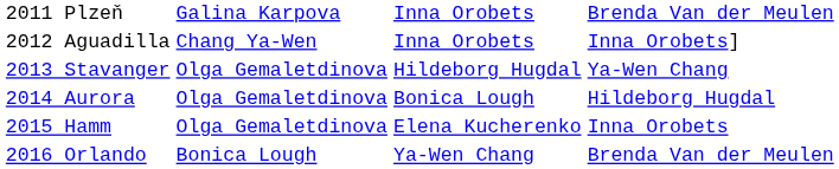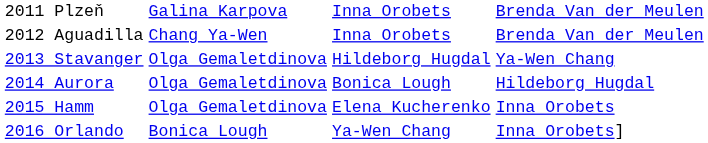 <table>
 <tr>
 <td>2011 Plzeň</td>
 <td> <a href='#'>Galina Karpova</a></td>
 <td> <a href='#'>Inna Orobets</a></td>
 <td> <a href='#'>Brenda Van der Meulen</a></td>
 </tr>
 <tr>
 <td>2012 Aguadilla</td>
 <td> <a href='#'>Chang Ya-Wen</a></td>
 <td> <a href='#'>Inna Orobets</a></td>
-<td> <a href='#'>Inna Orobets</a>]</td>
+<td> <a href='#'>Brenda Van der Meulen</a></td>
 </tr>
 <tr>
 <td><a href='#'>2013 Stavanger</a></td>
 <td> <a href='#'>Olga Gemaletdinova</a></td>
 <td> <a href='#'>Hildeborg Hugdal</a></td>
 <td> <a href='#'>Ya-Wen Chang</a></td>
 </tr>
 <tr>
 <td><a href='#'>2014 Aurora</a></td>
 <td> <a href='#'>Olga Gemaletdinova</a></td>
 <td> <a href='#'>Bonica Lough</a></td>
 <td> <a href='#'>Hildeborg Hugdal</a></td>
 </tr>
 <tr>
 <td><a href='#'>2015 Hamm</a></td>
 <td> <a href='#'>Olga Gemaletdinova</a></td>
 <td> <a href='#'>Elena Kucherenko</a></td>
 <td> <a href='#'>Inna Orobets</a></td>
 </tr>
 <tr>
 <td><a href='#'>2016 Orlando</a></td>
 <td> <a href='#'>Bonica Lough</a></td>
 <td> <a href='#'>Ya-Wen Chang</a></td>
-<td> <a href='#'>Brenda Van der Meulen</a></td>
+<td> <a href='#'>Inna Orobets</a>]</td>
 </tr>
 </table>
